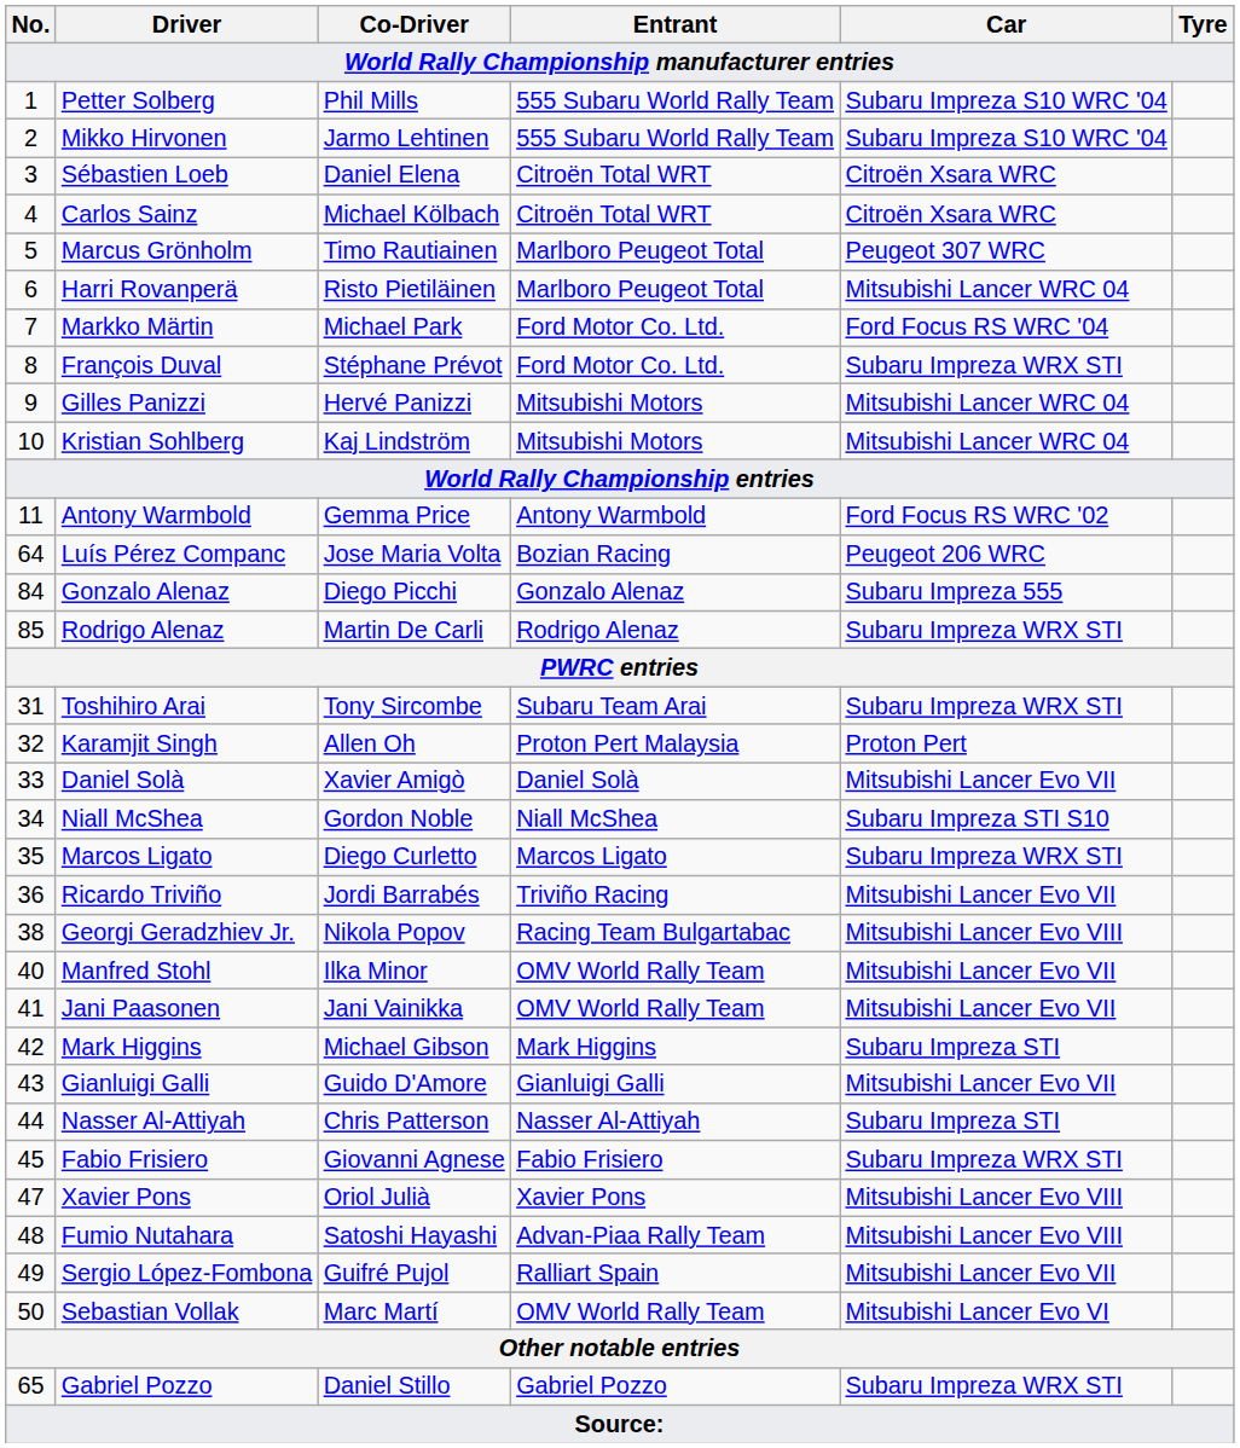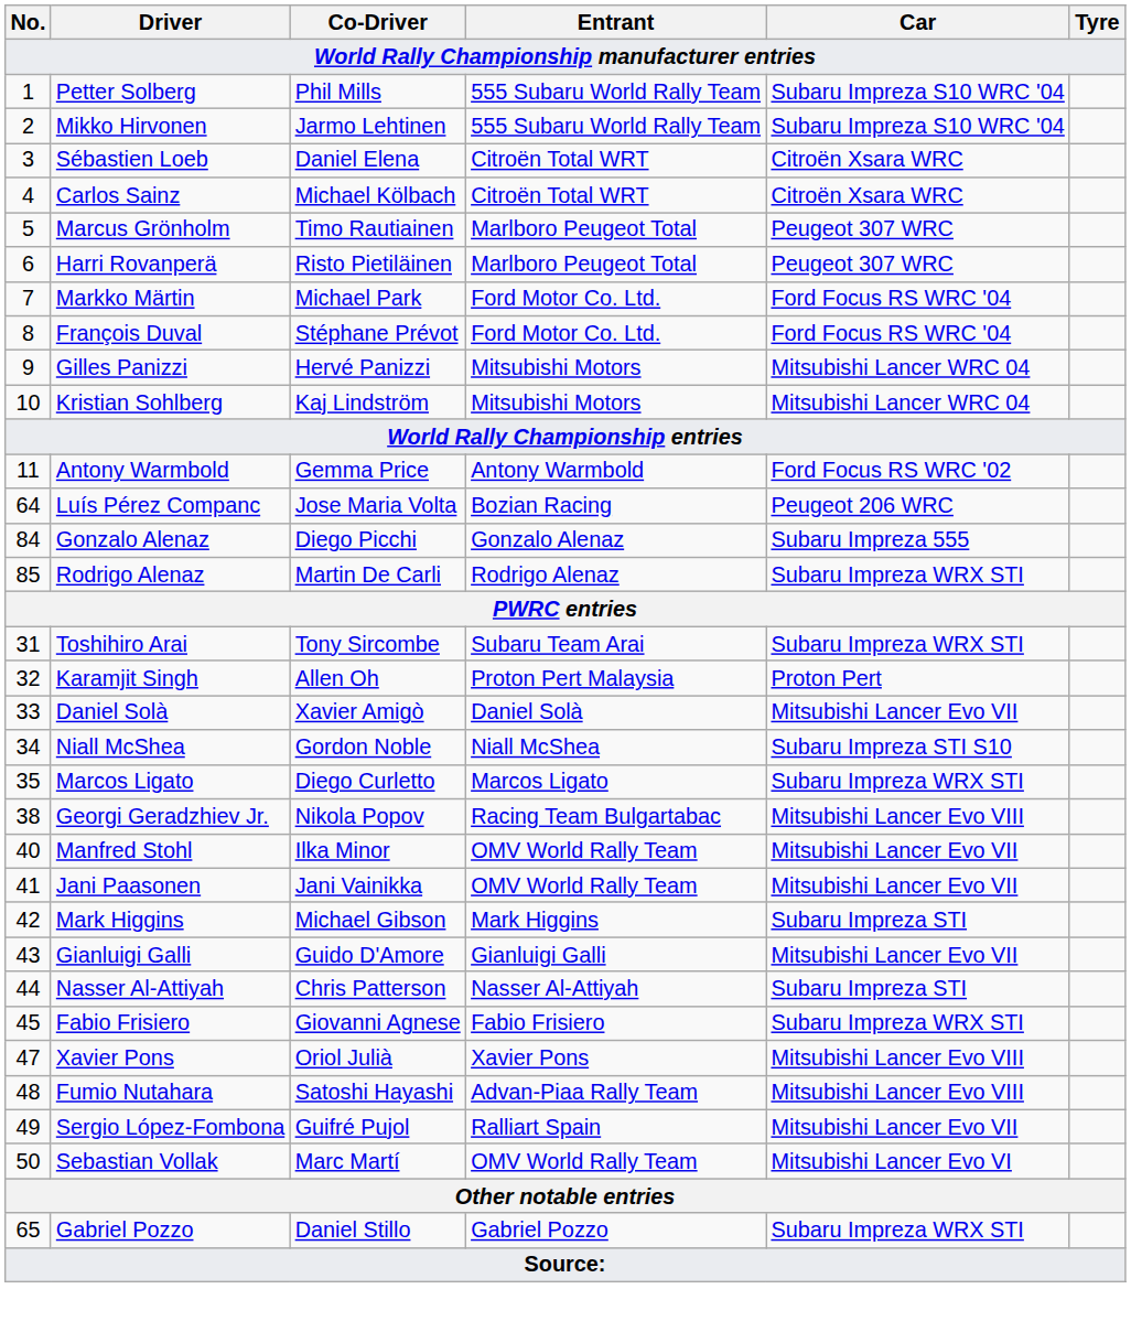 <table class="wikitable" style="font-size: 85%;">
 <tr>
 <th>No.</th>
 <th>Driver</th>
 <th>Co-Driver</th>
 <th>Entrant</th>
 <th>Car</th>
 <th>Tyre</th>
 </tr>
 <tr>
 <td style="background-color:#EAECF0; text-align:center" colspan="6"><strong><em><a href='#'>World Rally Championship</a> manufacturer entries</em></strong></td>
 </tr>
 <tr>
 <td align="center">1</td>
 <td> <a href='#'>Petter Solberg</a></td>
 <td> <a href='#'>Phil Mills</a></td>
 <td> <a href='#'>555 Subaru World Rally Team</a></td>
 <td><a href='#'>Subaru Impreza S10 WRC '04</a></td>
 <td align="center"></td>
 </tr>
 <tr>
 <td align="center">2</td>
 <td> <a href='#'>Mikko Hirvonen</a></td>
 <td> <a href='#'>Jarmo Lehtinen</a></td>
 <td> <a href='#'>555 Subaru World Rally Team</a></td>
 <td><a href='#'>Subaru Impreza S10 WRC '04</a></td>
 <td align="center"></td>
 </tr>
 <tr>
 <td align="center">3</td>
 <td> <a href='#'>Sébastien Loeb</a></td>
 <td> <a href='#'>Daniel Elena</a></td>
 <td> <a href='#'>Citroën Total WRT</a></td>
 <td><a href='#'>Citroën Xsara WRC</a></td>
 <td align="center"></td>
 </tr>
 <tr>
 <td align="center">4</td>
 <td> <a href='#'>Carlos Sainz</a></td>
 <td> <a href='#'>Michael Kölbach</a></td>
 <td> <a href='#'>Citroën Total WRT</a></td>
 <td><a href='#'>Citroën Xsara WRC</a></td>
 <td align="center"></td>
 </tr>
 <tr>
 <td align="center">5</td>
 <td> <a href='#'>Marcus Grönholm</a></td>
 <td> <a href='#'>Timo Rautiainen</a></td>
 <td> <a href='#'>Marlboro Peugeot Total</a></td>
 <td><a href='#'>Peugeot 307 WRC</a></td>
 <td align="center"></td>
 </tr>
 <tr>
 <td align="center">6</td>
 <td> <a href='#'>Harri Rovanperä</a></td>
 <td> <a href='#'>Risto Pietiläinen</a></td>
 <td> <a href='#'>Marlboro Peugeot Total</a></td>
-<td><a href='#'>Mitsubishi Lancer WRC 04</a></td>
+<td><a href='#'>Peugeot 307 WRC</a></td>
 <td align="center"></td>
 </tr>
 <tr>
 <td align="center">7</td>
 <td> <a href='#'>Markko Märtin</a></td>
 <td> <a href='#'>Michael Park</a></td>
 <td> <a href='#'>Ford Motor Co. Ltd.</a></td>
 <td><a href='#'>Ford Focus RS WRC '04</a></td>
 <td align="center"></td>
 </tr>
 <tr>
 <td align="center">8</td>
 <td> <a href='#'>François Duval</a></td>
 <td> <a href='#'>Stéphane Prévot</a></td>
 <td> <a href='#'>Ford Motor Co. Ltd.</a></td>
-<td><a href='#'>Subaru Impreza WRX STI</a></td>
+<td><a href='#'>Ford Focus RS WRC '04</a></td>
 <td align="center"></td>
 </tr>
 <tr>
 <td align="center">9</td>
 <td> <a href='#'>Gilles Panizzi</a></td>
 <td> <a href='#'>Hervé Panizzi</a></td>
 <td> <a href='#'>Mitsubishi Motors</a></td>
 <td><a href='#'>Mitsubishi Lancer WRC 04</a></td>
 <td align="center"></td>
 </tr>
 <tr>
 <td align="center">10</td>
 <td> <a href='#'>Kristian Sohlberg</a></td>
 <td> <a href='#'>Kaj Lindström</a></td>
 <td> <a href='#'>Mitsubishi Motors</a></td>
 <td><a href='#'>Mitsubishi Lancer WRC 04</a></td>
 <td align="center"></td>
 </tr>
 <tr>
 <td style="background-color:#EAECF0; text-align:center" colspan="6"><strong><em><a href='#'>World Rally Championship</a> entries</em></strong></td>
 </tr>
 <tr>
 <td align="center">11</td>
 <td> <a href='#'>Antony Warmbold</a></td>
 <td> <a href='#'>Gemma Price</a></td>
 <td> <a href='#'>Antony Warmbold</a></td>
 <td><a href='#'>Ford Focus RS WRC '02</a></td>
 <td align="center"></td>
 </tr>
 <tr>
 <td align="center">64</td>
 <td> <a href='#'>Luís Pérez Companc</a></td>
 <td> <a href='#'>Jose Maria Volta</a></td>
 <td> <a href='#'>Bozian Racing</a></td>
 <td><a href='#'>Peugeot 206 WRC</a></td>
 <td align="center"></td>
 </tr>
 <tr>
 <td align="center">84</td>
 <td> <a href='#'>Gonzalo Alenaz</a></td>
 <td> <a href='#'>Diego Picchi</a></td>
 <td> <a href='#'>Gonzalo Alenaz</a></td>
 <td><a href='#'>Subaru Impreza 555</a></td>
 <td></td>
 </tr>
 <tr>
 <td align="center">85</td>
 <td> <a href='#'>Rodrigo Alenaz</a></td>
 <td> <a href='#'>Martin De Carli</a></td>
 <td> <a href='#'>Rodrigo Alenaz</a></td>
 <td><a href='#'>Subaru Impreza WRX STI</a></td>
 <td></td>
 </tr>
 <tr>
 <th colspan="6"><em><a href='#'>PWRC</a> entries</em></th>
 </tr>
 <tr>
 <td align="center">31</td>
 <td> <a href='#'>Toshihiro Arai</a></td>
 <td> <a href='#'>Tony Sircombe</a></td>
 <td> <a href='#'>Subaru Team Arai</a></td>
 <td><a href='#'>Subaru Impreza WRX STI</a></td>
 <td align="center"></td>
 </tr>
 <tr>
 <td align="center">32</td>
 <td> <a href='#'>Karamjit Singh</a></td>
 <td> <a href='#'>Allen Oh</a></td>
 <td> <a href='#'>Proton Pert Malaysia</a></td>
 <td><a href='#'>Proton Pert</a></td>
 <td align="center"></td>
 </tr>
 <tr>
 <td align="center">33</td>
 <td> <a href='#'>Daniel Solà</a></td>
 <td> <a href='#'>Xavier Amigò</a></td>
 <td> <a href='#'>Daniel Solà</a></td>
 <td><a href='#'>Mitsubishi Lancer Evo VII</a></td>
 <td align="center"></td>
 </tr>
 <tr>
 <td align="center">34</td>
 <td> <a href='#'>Niall McShea</a></td>
 <td> <a href='#'>Gordon Noble</a></td>
 <td> <a href='#'>Niall McShea</a></td>
 <td><a href='#'>Subaru Impreza STI S10</a></td>
 <td></td>
 </tr>
 <tr>
 <td align="center">35</td>
 <td> <a href='#'>Marcos Ligato</a></td>
 <td> <a href='#'>Diego Curletto</a></td>
 <td> <a href='#'>Marcos Ligato</a></td>
 <td><a href='#'>Subaru Impreza WRX STI</a></td>
-<td></td>
-</tr>
-<tr>
-<td align="center">36</td>
-<td> <a href='#'>Ricardo Triviño</a></td>
-<td> <a href='#'>Jordi Barrabés</a></td>
-<td> <a href='#'>Triviño Racing</a></td>
-<td><a href='#'>Mitsubishi Lancer Evo VII</a></td>
 <td></td>
 </tr>
 <tr>
 <td align="center">38</td>
 <td> <a href='#'>Georgi Geradzhiev Jr.</a></td>
 <td> <a href='#'>Nikola Popov</a></td>
 <td> <a href='#'>Racing Team Bulgartabac</a></td>
 <td><a href='#'>Mitsubishi Lancer Evo VIII</a></td>
 <td></td>
 </tr>
 <tr>
 <td align="center">40</td>
 <td> <a href='#'>Manfred Stohl</a></td>
 <td> <a href='#'>Ilka Minor</a></td>
 <td> <a href='#'>OMV World Rally Team</a></td>
 <td><a href='#'>Mitsubishi Lancer Evo VII</a></td>
 <td align="center"></td>
 </tr>
 <tr>
 <td align="center">41</td>
 <td> <a href='#'>Jani Paasonen</a></td>
 <td> <a href='#'>Jani Vainikka</a></td>
 <td> <a href='#'>OMV World Rally Team</a></td>
 <td><a href='#'>Mitsubishi Lancer Evo VII</a></td>
 <td align="center"></td>
 </tr>
 <tr>
 <td align="center">42</td>
 <td> <a href='#'>Mark Higgins</a></td>
 <td> <a href='#'>Michael Gibson</a></td>
 <td> <a href='#'>Mark Higgins</a></td>
 <td><a href='#'>Subaru Impreza STI</a></td>
 <td></td>
 </tr>
 <tr>
 <td align="center">43</td>
 <td> <a href='#'>Gianluigi Galli</a></td>
 <td> <a href='#'>Guido D'Amore</a></td>
 <td> <a href='#'>Gianluigi Galli</a></td>
 <td><a href='#'>Mitsubishi Lancer Evo VII</a></td>
 <td align="center"></td>
 </tr>
 <tr>
 <td align="center">44</td>
 <td> <a href='#'>Nasser Al-Attiyah</a></td>
 <td> <a href='#'>Chris Patterson</a></td>
 <td> <a href='#'>Nasser Al-Attiyah</a></td>
 <td><a href='#'>Subaru Impreza STI</a></td>
 <td></td>
 </tr>
 <tr>
 <td align="center">45</td>
 <td> <a href='#'>Fabio Frisiero</a></td>
 <td> <a href='#'>Giovanni Agnese</a></td>
 <td> <a href='#'>Fabio Frisiero</a></td>
 <td><a href='#'>Subaru Impreza WRX STI</a></td>
 <td></td>
 </tr>
 <tr>
 <td align="center">47</td>
 <td> <a href='#'>Xavier Pons</a></td>
 <td> <a href='#'>Oriol Julià</a></td>
 <td> <a href='#'>Xavier Pons</a></td>
 <td><a href='#'>Mitsubishi Lancer Evo VIII</a></td>
 <td align="center"></td>
 </tr>
 <tr>
 <td align="center">48</td>
 <td> <a href='#'>Fumio Nutahara</a></td>
 <td> <a href='#'>Satoshi Hayashi</a></td>
 <td> <a href='#'>Advan-Piaa Rally Team</a></td>
 <td><a href='#'>Mitsubishi Lancer Evo VIII</a></td>
 <td align="center"></td>
 </tr>
 <tr>
 <td align="center">49</td>
 <td> <a href='#'>Sergio López-Fombona</a></td>
 <td> <a href='#'>Guifré Pujol</a></td>
 <td> <a href='#'>Ralliart Spain</a></td>
 <td><a href='#'>Mitsubishi Lancer Evo VII</a></td>
 <td></td>
 </tr>
 <tr>
 <td align="center">50</td>
 <td> <a href='#'>Sebastian Vollak</a></td>
 <td> <a href='#'>Marc Martí</a></td>
 <td> <a href='#'>OMV World Rally Team</a></td>
 <td><a href='#'>Mitsubishi Lancer Evo VI</a></td>
 <td align="center"></td>
 </tr>
 <tr>
 <th colspan="6"><em>Other notable entries</em></th>
 </tr>
 <tr>
 <td align="center">65</td>
 <td> <a href='#'>Gabriel Pozzo</a></td>
 <td> <a href='#'>Daniel Stillo</a></td>
 <td> <a href='#'>Gabriel Pozzo</a></td>
 <td><a href='#'>Subaru Impreza WRX STI</a></td>
 <td></td>
 </tr>
 <tr>
 <td style="background-color:#EAECF0; text-align:center" colspan="6"><strong>Source:</strong></td>
 </tr>
 <tr>
 </tr>
 </table>
